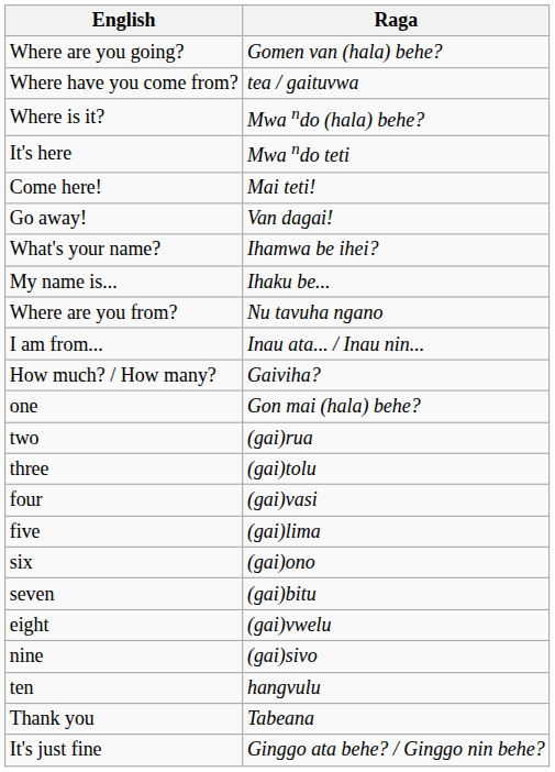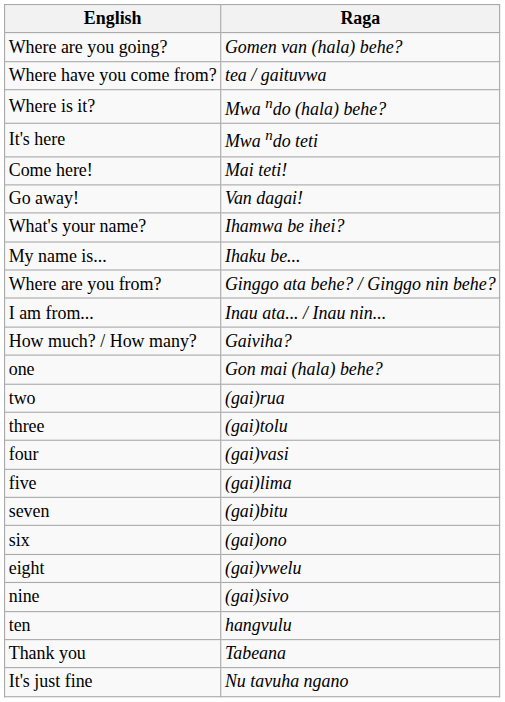 <table class="wikitable">
 <tr>
 <th>English</th>
 <th>Raga</th>
 </tr>
 <tr ->
 <td>Where are you going?</td>
 <td><em>Gomen van (hala) behe?</em></td>
 </tr>
 <tr ->
 <td>Where have you come from?</td>
 <td><em>tea / gaituvwa</em></td>
 </tr>
 <tr ->
 <td>Where is it?</td>
 <td><em>Mwa <sup>n</sup>do (hala) behe?</em></td>
 </tr>
 <tr ->
 <td>It's here</td>
 <td><em>Mwa <sup>n</sup>do teti</em></td>
 </tr>
 <tr ->
 <td>Come here!</td>
 <td><em>Mai teti!</em></td>
 </tr>
 <tr ->
 <td>Go away!</td>
 <td><em>Van dagai!</em></td>
 </tr>
 <tr ->
 <td>What's your name?</td>
 <td><em>Ihamwa be ihei?</em></td>
 </tr>
 <tr ->
 <td>My name is...</td>
 <td><em>Ihaku be...</em></td>
 </tr>
 <tr ->
 <td>Where are you from?</td>
-<td><em>Nu tavuha ngano</em></td>
+<td><em>Ginggo ata behe? / Ginggo nin behe?</em></td>
 </tr>
 <tr ->
 <td>I am from...</td>
 <td><em>Inau ata... / Inau nin...</em></td>
 </tr>
 <tr ->
 <td>How much? / How many?</td>
 <td><em>Gaiviha?</em></td>
 </tr>
 <tr ->
 <td>one</td>
 <td><em>Gon mai (hala) behe?</em></td>
 </tr>
 <tr ->
 <td>two</td>
 <td><em>(gai)rua</em></td>
 </tr>
 <tr ->
 <td>three</td>
 <td><em>(gai)tolu</em></td>
 </tr>
 <tr ->
 <td>four</td>
 <td><em>(gai)vasi</em></td>
 </tr>
 <tr ->
 <td>five</td>
 <td><em>(gai)lima</em></td>
 </tr>
 <tr ->
+<td>seven</td>
+<td><em>(gai)bitu </em></td>
+</tr>
+<tr ->
 <td>six</td>
 <td><em>(gai)ono </em></td>
-</tr>
-<tr ->
-<td>seven</td>
-<td><em>(gai)bitu </em></td>
 </tr>
 <tr ->
 <td>eight</td>
 <td><em> (gai)vwelu</em></td>
 </tr>
 <tr ->
 <td>nine</td>
 <td><em>(gai)sivo </em></td>
 </tr>
 <tr ->
 <td>ten</td>
 <td><em>hangvulu </em></td>
 </tr>
 <tr ->
 <td>Thank you</td>
 <td><em>Tabeana</em></td>
 </tr>
 <tr ->
 <td>It's just fine</td>
-<td><em>Ginggo ata behe? / Ginggo nin behe?</em></td>
+<td><em>Nu tavuha ngano</em></td>
 </tr>
 </table>
